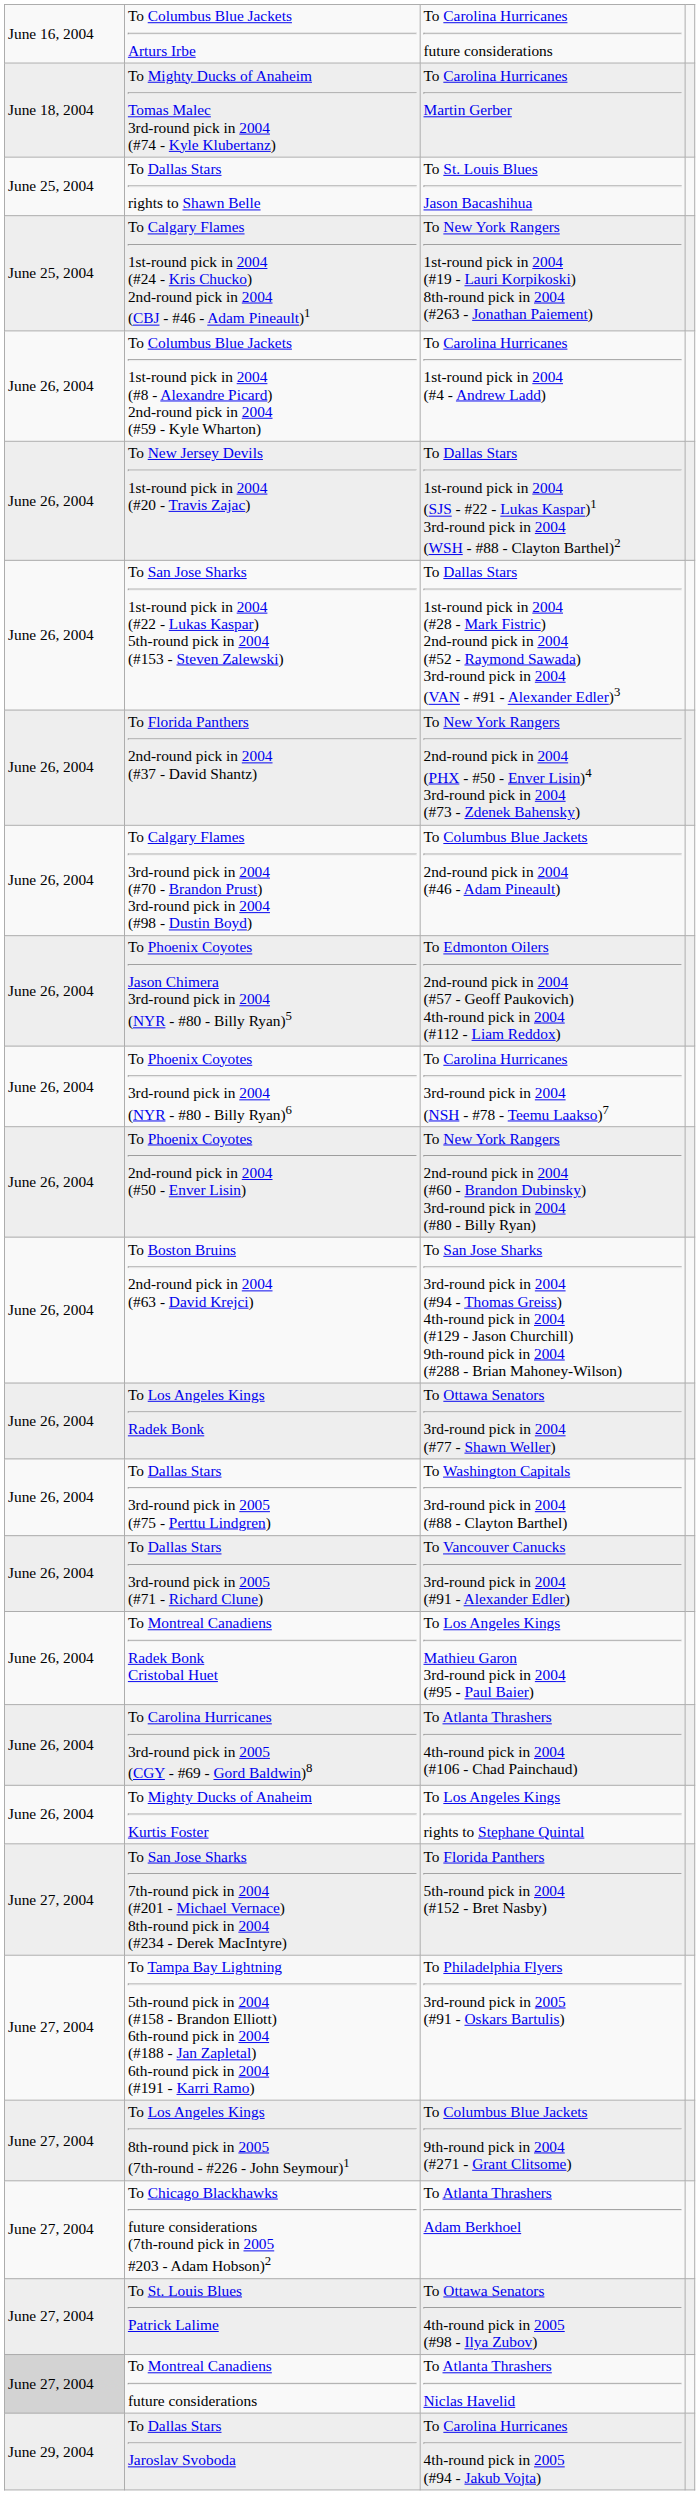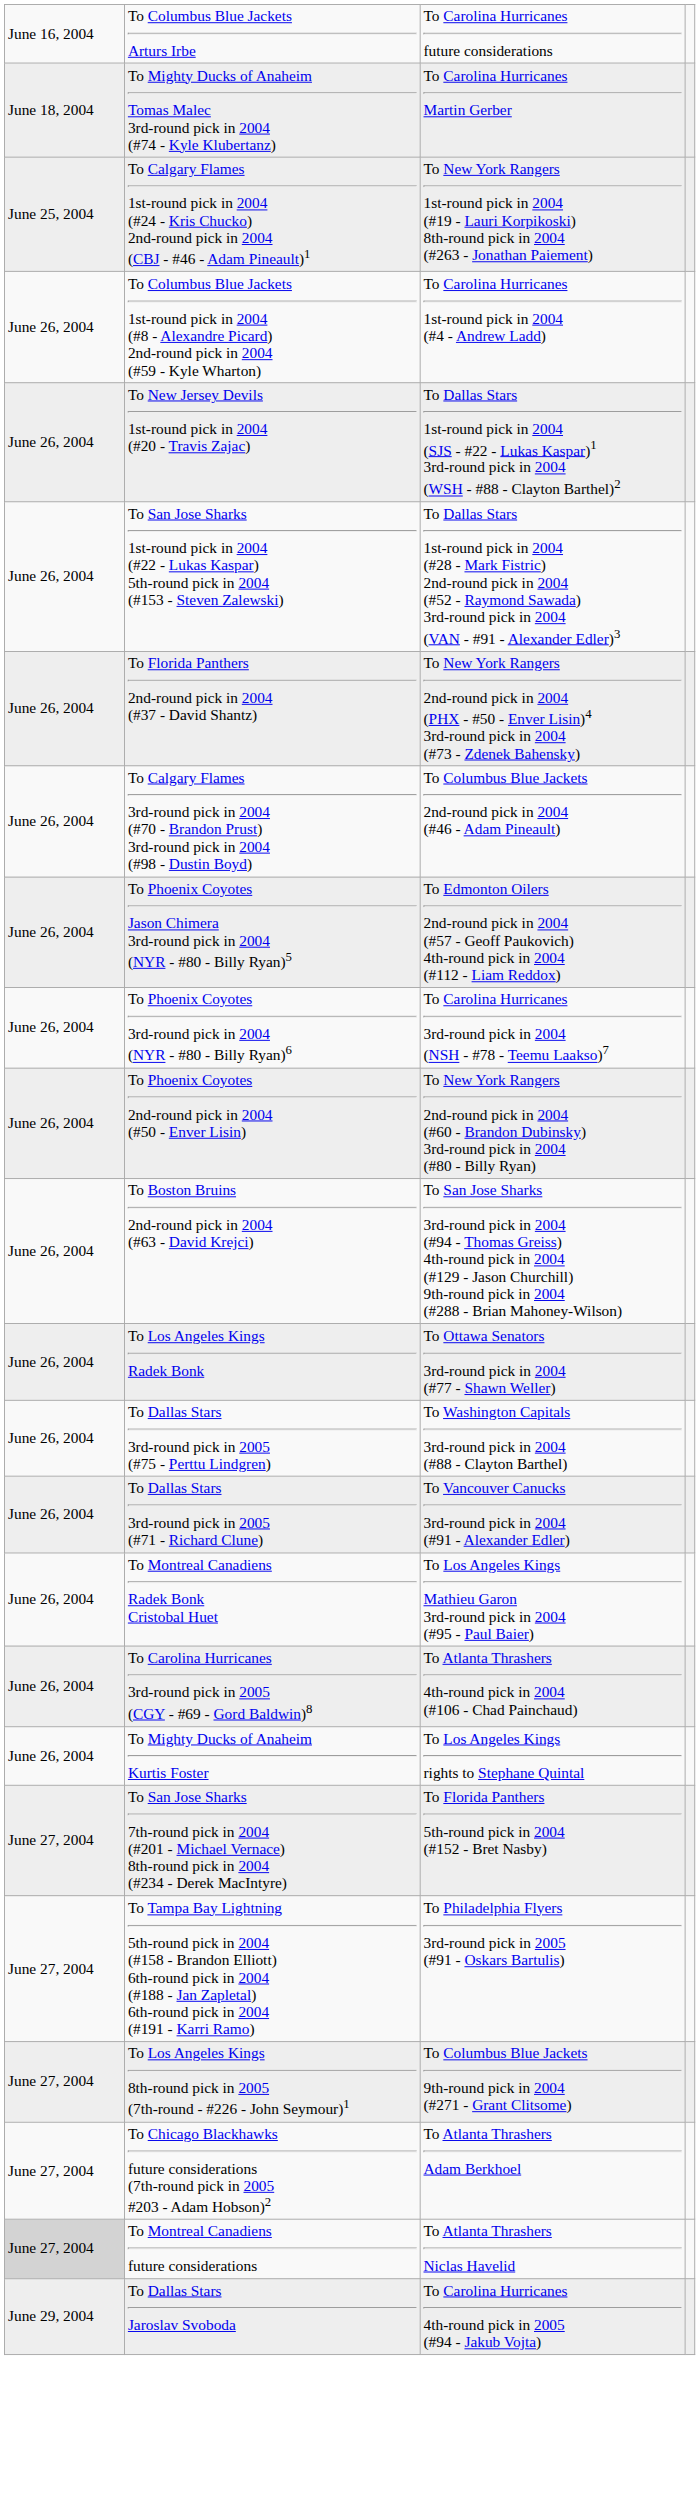 <table cellspacing=0 class="wikitable" style="border:1px solid #999999; width:720px;">
 <tr>
 <td>June 16, 2004</td>
 <td valign="top">To <a href='#'>Columbus Blue Jackets</a><hr><a href='#'>Arturs Irbe</a></td>
 <td valign="top">To <a href='#'>Carolina Hurricanes</a><hr>future considerations</td>
 <td></td>
 </tr>
 <tr bgcolor="#eeeeee">
 <td>June 18, 2004</td>
 <td valign="top">To <a href='#'>Mighty Ducks of Anaheim</a><hr><a href='#'>Tomas Malec</a><br>3rd-round pick  in <a href='#'>2004</a><br>(#74 - <a href='#'>Kyle Klubertanz</a>)</td>
 <td valign="top">To <a href='#'>Carolina Hurricanes</a><hr><a href='#'>Martin Gerber</a></td>
-<td></td>
-</tr>
-<tr>
-<td>June 25, 2004</td>
-<td valign="top">To <a href='#'>Dallas Stars</a><hr>rights to <a href='#'>Shawn Belle</a></td>
-<td valign="top">To <a href='#'>St. Louis Blues</a><hr> <a href='#'>Jason Bacashihua</a></td>
 <td></td>
 </tr>
 <tr bgcolor="#eeeeee">
 <td>June 25, 2004</td>
 <td valign="top">To <a href='#'>Calgary Flames</a><hr>1st-round pick  in <a href='#'>2004</a><br>(#24 - <a href='#'>Kris Chucko</a>)<br>2nd-round pick  in <a href='#'>2004</a><br>(<a href='#'>CBJ</a> - #46 - <a href='#'>Adam Pineault</a>)<sup>1</sup></td>
 <td valign="top">To <a href='#'>New York Rangers</a><hr>1st-round pick  in <a href='#'>2004</a><br>(#19 - <a href='#'>Lauri Korpikoski</a>)<br>8th-round pick  in <a href='#'>2004</a><br>(#263 - <a href='#'>Jonathan Paiement</a>)</td>
 <td></td>
 </tr>
 <tr>
 <td>June 26, 2004</td>
 <td valign="top">To <a href='#'>Columbus Blue Jackets</a><hr>1st-round pick  in <a href='#'>2004</a><br>(#8 - <a href='#'>Alexandre Picard</a>)<br>2nd-round pick  in <a href='#'>2004</a><br>(#59 - Kyle Wharton)</td>
 <td valign="top">To <a href='#'>Carolina Hurricanes</a><hr>1st-round pick  in <a href='#'>2004</a><br>(#4 - <a href='#'>Andrew Ladd</a>)</td>
 <td></td>
 </tr>
 <tr bgcolor="#eeeeee">
 <td>June 26, 2004</td>
 <td valign="top">To <a href='#'>New Jersey Devils</a><hr>1st-round pick  in <a href='#'>2004</a><br>(#20 - <a href='#'>Travis Zajac</a>)</td>
 <td valign="top">To <a href='#'>Dallas Stars</a><hr>1st-round pick  in <a href='#'>2004</a><br>(<a href='#'>SJS</a> - #22 - <a href='#'>Lukas Kaspar</a>)<sup>1</sup><br>3rd-round pick  in <a href='#'>2004</a><br>(<a href='#'>WSH</a> - #88 - Clayton Barthel)<sup>2</sup></td>
 <td></td>
 </tr>
 <tr>
 <td>June 26, 2004</td>
 <td valign="top">To <a href='#'>San Jose Sharks</a><hr>1st-round pick  in <a href='#'>2004</a><br>(#22 - <a href='#'>Lukas Kaspar</a>)<br>5th-round pick  in <a href='#'>2004</a><br>(#153 - <a href='#'>Steven Zalewski</a>)</td>
 <td valign="top">To <a href='#'>Dallas Stars</a><hr>1st-round pick  in <a href='#'>2004</a><br>(#28 - <a href='#'>Mark Fistric</a>)<br>2nd-round pick  in <a href='#'>2004</a><br>(#52 - <a href='#'>Raymond Sawada</a>)<br>3rd-round pick  in <a href='#'>2004</a><br>(<a href='#'>VAN</a> - #91 - <a href='#'>Alexander Edler</a>)<sup>3</sup></td>
 <td></td>
 </tr>
 <tr bgcolor="#eeeeee">
 <td>June 26, 2004</td>
 <td valign="top">To <a href='#'>Florida Panthers</a><hr>2nd-round pick  in <a href='#'>2004</a><br>(#37 - David Shantz)</td>
 <td valign="top">To <a href='#'>New York Rangers</a><hr>2nd-round pick  in <a href='#'>2004</a><br>(<a href='#'>PHX</a> - #50 - <a href='#'>Enver Lisin</a>)<sup>4</sup><br>3rd-round pick  in <a href='#'>2004</a><br>(#73 - <a href='#'>Zdenek Bahensky</a>)</td>
 <td></td>
 </tr>
 <tr>
 <td>June 26, 2004</td>
 <td valign="top">To <a href='#'>Calgary Flames</a><hr>3rd-round pick  in <a href='#'>2004</a><br>(#70 - <a href='#'>Brandon Prust</a>)<br>3rd-round pick  in <a href='#'>2004</a><br>(#98 - <a href='#'>Dustin Boyd</a>)</td>
 <td valign="top">To <a href='#'>Columbus Blue Jackets</a><hr>2nd-round pick  in <a href='#'>2004</a><br>(#46 - <a href='#'>Adam Pineault</a>)</td>
 <td></td>
 </tr>
 <tr bgcolor="#eeeeee">
 <td>June 26, 2004</td>
 <td valign="top">To <a href='#'>Phoenix Coyotes</a><hr><a href='#'>Jason Chimera</a><br>3rd-round pick  in <a href='#'>2004</a><br>(<a href='#'>NYR</a> - #80 - Billy Ryan)<sup>5</sup></td>
 <td valign="top">To <a href='#'>Edmonton Oilers</a><hr>2nd-round pick  in <a href='#'>2004</a><br>(#57 - Geoff Paukovich)<br>4th-round pick  in <a href='#'>2004</a><br>(#112 - <a href='#'>Liam Reddox</a>)</td>
 <td></td>
 </tr>
 <tr>
 <td>June 26, 2004</td>
 <td valign="top">To <a href='#'>Phoenix Coyotes</a><hr>3rd-round pick  in <a href='#'>2004</a><br>(<a href='#'>NYR</a> - #80 - Billy Ryan)<sup>6</sup></td>
 <td valign="top">To <a href='#'>Carolina Hurricanes</a><hr>3rd-round pick  in <a href='#'>2004</a><br>(<a href='#'>NSH</a> - #78 - <a href='#'>Teemu Laakso</a>)<sup>7</sup></td>
 <td></td>
 </tr>
 <tr bgcolor="#eeeeee">
 <td>June 26, 2004</td>
 <td valign="top">To <a href='#'>Phoenix Coyotes</a><hr>2nd-round pick  in <a href='#'>2004</a><br>(#50 - <a href='#'>Enver Lisin</a>)</td>
 <td valign="top">To <a href='#'>New York Rangers</a><hr>2nd-round pick  in <a href='#'>2004</a><br>(#60 - <a href='#'>Brandon Dubinsky</a>)<br>3rd-round pick  in <a href='#'>2004</a><br>(#80 - Billy Ryan)</td>
 <td></td>
 </tr>
 <tr>
 <td>June 26, 2004</td>
 <td valign="top">To <a href='#'>Boston Bruins</a><hr>2nd-round pick  in <a href='#'>2004</a><br>(#63 - <a href='#'>David Krejci</a>)</td>
 <td valign="top">To <a href='#'>San Jose Sharks</a><hr>3rd-round pick  in <a href='#'>2004</a><br>(#94 - <a href='#'>Thomas Greiss</a>)<br>4th-round pick  in <a href='#'>2004</a><br>(#129 - Jason Churchill)<br>9th-round pick  in <a href='#'>2004</a><br>(#288 - Brian Mahoney-Wilson)</td>
 <td></td>
 </tr>
 <tr bgcolor="#eeeeee">
 <td>June 26, 2004</td>
 <td valign="top">To <a href='#'>Los Angeles Kings</a><hr><a href='#'>Radek Bonk</a></td>
 <td valign="top">To <a href='#'>Ottawa Senators</a><hr>3rd-round pick  in <a href='#'>2004</a><br>(#77 - <a href='#'>Shawn Weller</a>)</td>
 <td></td>
 </tr>
 <tr>
 <td>June 26, 2004</td>
 <td valign="top">To <a href='#'>Dallas Stars</a><hr>3rd-round pick  in <a href='#'>2005</a><br>(#75 - <a href='#'>Perttu Lindgren</a>)</td>
 <td valign="top">To <a href='#'>Washington Capitals</a><hr>3rd-round pick  in <a href='#'>2004</a><br>(#88 - Clayton Barthel)</td>
 <td></td>
 </tr>
 <tr bgcolor="#eeeeee">
 <td>June 26, 2004</td>
 <td valign="top">To <a href='#'>Dallas Stars</a><hr>3rd-round pick  in <a href='#'>2005</a><br>(#71 - <a href='#'>Richard Clune</a>)</td>
 <td valign="top">To <a href='#'>Vancouver Canucks</a><hr>3rd-round pick  in <a href='#'>2004</a><br>(#91 - <a href='#'>Alexander Edler</a>)</td>
 <td></td>
 </tr>
 <tr>
 <td>June 26, 2004</td>
 <td valign="top">To <a href='#'>Montreal Canadiens</a><hr><a href='#'>Radek Bonk</a><br><a href='#'>Cristobal Huet</a></td>
 <td valign="top">To <a href='#'>Los Angeles Kings</a><hr><a href='#'>Mathieu Garon</a><br>3rd-round pick  in <a href='#'>2004</a><br>(#95 - <a href='#'>Paul Baier</a>)</td>
 <td></td>
 </tr>
 <tr bgcolor="#eeeeee">
 <td>June 26, 2004</td>
 <td valign="top">To <a href='#'>Carolina Hurricanes</a><hr>3rd-round pick  in <a href='#'>2005</a><br>(<a href='#'>CGY</a> - #69 - <a href='#'>Gord Baldwin</a>)<sup>8</sup></td>
 <td valign="top">To <a href='#'>Atlanta Thrashers</a><hr>4th-round pick  in <a href='#'>2004</a><br>(#106 - Chad Painchaud)</td>
 <td></td>
 </tr>
 <tr>
 <td>June 26, 2004</td>
 <td valign="top">To <a href='#'>Mighty Ducks of Anaheim</a><hr><a href='#'>Kurtis Foster</a></td>
 <td valign="top">To <a href='#'>Los Angeles Kings</a><hr>rights to <a href='#'>Stephane Quintal</a></td>
 <td></td>
 </tr>
 <tr bgcolor="#eeeeee">
 <td>June 27, 2004</td>
 <td valign="top">To <a href='#'>San Jose Sharks</a><hr>7th-round pick  in <a href='#'>2004</a><br>(#201 - <a href='#'>Michael Vernace</a>)<br>8th-round pick  in <a href='#'>2004</a><br>(#234 - Derek MacIntyre)</td>
 <td valign="top">To <a href='#'>Florida Panthers</a><hr>5th-round pick  in <a href='#'>2004</a><br>(#152 - Bret Nasby)</td>
 <td></td>
 </tr>
 <tr>
 <td>June 27, 2004</td>
 <td valign="top">To <a href='#'>Tampa Bay Lightning</a><hr>5th-round pick  in <a href='#'>2004</a><br>(#158 - Brandon Elliott)<br>6th-round pick  in <a href='#'>2004</a><br>(#188 - <a href='#'>Jan Zapletal</a>)<br>6th-round pick  in <a href='#'>2004</a><br>(#191 - <a href='#'>Karri Ramo</a>)</td>
 <td valign="top">To <a href='#'>Philadelphia Flyers</a><hr>3rd-round pick  in <a href='#'>2005</a><br>(#91 - <a href='#'>Oskars Bartulis</a>)</td>
 <td></td>
 </tr>
 <tr bgcolor="#eeeeee">
 <td>June 27, 2004</td>
 <td valign="top">To <a href='#'>Los Angeles Kings</a><hr>8th-round pick  in <a href='#'>2005</a><br>(7th-round - #226 - John Seymour)<sup>1</sup></td>
 <td valign="top">To <a href='#'>Columbus Blue Jackets</a><hr>9th-round pick  in <a href='#'>2004</a><br>(#271 - <a href='#'>Grant Clitsome</a>)</td>
 <td></td>
 </tr>
 <tr>
 <td>June 27, 2004</td>
 <td valign="top">To <a href='#'>Chicago Blackhawks</a><hr>future considerations<br>(7th-round pick  in <a href='#'>2005</a><br>#203 - Adam Hobson)<sup>2</sup></td>
 <td valign="top">To <a href='#'>Atlanta Thrashers</a><hr><a href='#'>Adam Berkhoel</a></td>
 <td></td>
 </tr>
-<tr bgcolor="#eeeeee">
-<td>June 27, 2004</td>
-<td valign="top">To <a href='#'>St. Louis Blues</a><hr><a href='#'>Patrick Lalime</a></td>
-<td valign="top">To <a href='#'>Ottawa Senators</a><hr>4th-round pick in <a href='#'>2005</a><br>(#98 - <a href='#'>Ilya Zubov</a>)</td>
-<td></td>
-</tr>
 <tr>
 <td style="background: lightgrey;">June 27, 2004</td>
 <td valign="top">To <a href='#'>Montreal Canadiens</a><hr>future considerations</td>
 <td valign="top">To <a href='#'>Atlanta Thrashers</a><hr><a href='#'>Niclas Havelid</a></td>
 <td></td>
 </tr>
 <tr bgcolor="#eeeeee">
 <td>June 29, 2004</td>
 <td valign="top">To <a href='#'>Dallas Stars</a><hr><a href='#'>Jaroslav Svoboda</a></td>
 <td valign="top">To <a href='#'>Carolina Hurricanes</a><hr>4th-round pick  in <a href='#'>2005</a><br>(#94 - <a href='#'>Jakub Vojta</a>)</td>
 <td></td>
 </tr>
 </table>
